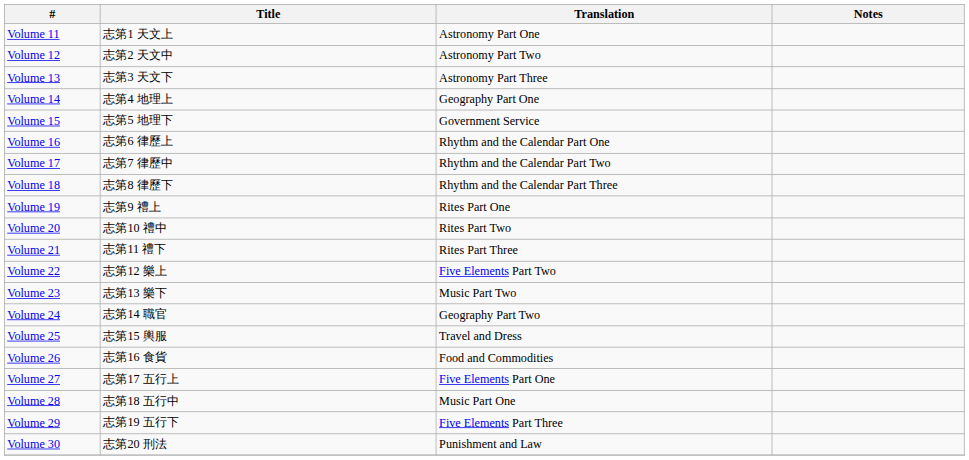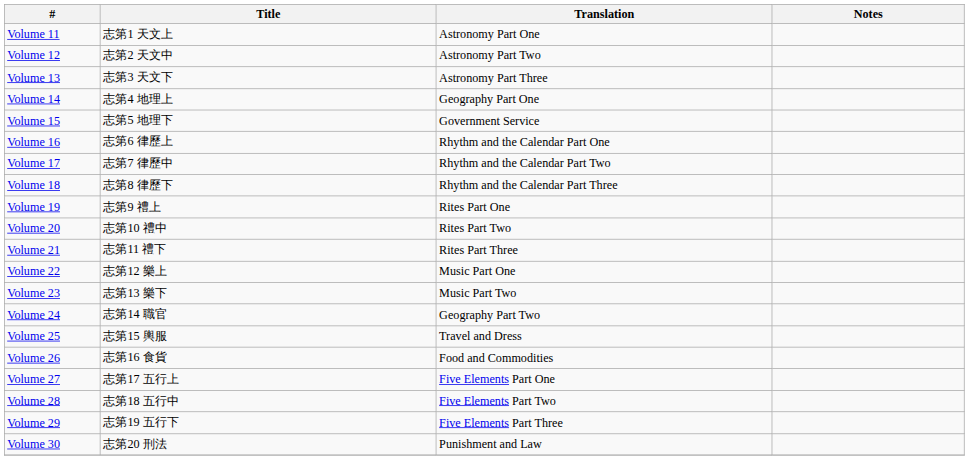 <table class=wikitable width=100%>
 <tr>
 <th width=10%>#</th>
 <th width=35%>Title</th>
 <th width=35%>Translation</th>
 <th width=20%>Notes</th>
 </tr>
 <tr>
 <td><a href='#'>Volume 11</a></td>
 <td>志第1 天文上</td>
 <td>Astronomy Part One</td>
 <td></td>
 </tr>
 <tr>
 <td><a href='#'>Volume 12</a></td>
 <td>志第2 天文中</td>
 <td>Astronomy Part Two</td>
 <td></td>
 </tr>
 <tr>
 <td><a href='#'>Volume 13</a></td>
 <td>志第3 天文下</td>
 <td>Astronomy Part Three</td>
 <td></td>
 </tr>
 <tr>
 <td><a href='#'>Volume 14</a></td>
 <td>志第4 地理上</td>
 <td>Geography Part One</td>
 <td></td>
 </tr>
 <tr>
 <td><a href='#'>Volume 15</a></td>
 <td>志第5 地理下</td>
 <td>Government Service</td>
 <td></td>
 </tr>
 <tr>
 <td><a href='#'>Volume 16</a></td>
 <td>志第6 律歷上</td>
 <td>Rhythm and the Calendar Part One</td>
 <td></td>
 </tr>
 <tr>
 <td><a href='#'>Volume 17</a></td>
 <td>志第7 律歷中</td>
 <td>Rhythm and the Calendar Part Two</td>
 <td></td>
 </tr>
 <tr>
 <td><a href='#'>Volume 18</a></td>
 <td>志第8 律歷下</td>
 <td>Rhythm and the Calendar Part Three</td>
 <td></td>
 </tr>
 <tr>
 <td><a href='#'>Volume 19</a></td>
 <td>志第9 禮上</td>
 <td>Rites Part One</td>
 <td></td>
 </tr>
 <tr>
 <td><a href='#'>Volume 20</a></td>
 <td>志第10 禮中</td>
 <td>Rites Part Two</td>
 <td></td>
 </tr>
 <tr>
 <td><a href='#'>Volume 21</a></td>
 <td>志第11 禮下</td>
 <td>Rites Part Three</td>
 <td></td>
 </tr>
 <tr>
 <td><a href='#'>Volume 22</a></td>
 <td>志第12 樂上</td>
-<td><a href='#'>Five Elements</a> Part Two</td>
+<td>Music Part One</td>
 <td></td>
 </tr>
 <tr>
 <td><a href='#'>Volume 23</a></td>
 <td>志第13 樂下</td>
 <td>Music Part Two</td>
 <td></td>
 </tr>
 <tr>
 <td><a href='#'>Volume 24</a></td>
 <td>志第14 職官</td>
 <td>Geography Part Two</td>
 <td></td>
 </tr>
 <tr>
 <td><a href='#'>Volume 25</a></td>
 <td>志第15 輿服</td>
 <td>Travel and Dress</td>
 <td></td>
 </tr>
 <tr>
 <td><a href='#'>Volume 26</a></td>
 <td>志第16 食貨</td>
 <td>Food and Commodities</td>
 <td></td>
 </tr>
 <tr>
 <td><a href='#'>Volume 27</a></td>
 <td>志第17 五行上</td>
 <td><a href='#'>Five Elements</a> Part One</td>
 <td></td>
 </tr>
 <tr>
 <td><a href='#'>Volume 28</a></td>
 <td>志第18 五行中</td>
-<td>Music Part One</td>
+<td><a href='#'>Five Elements</a> Part Two</td>
 <td></td>
 </tr>
 <tr>
 <td><a href='#'>Volume 29</a></td>
 <td>志第19 五行下</td>
 <td><a href='#'>Five Elements</a> Part Three</td>
 <td></td>
 </tr>
 <tr>
 <td><a href='#'>Volume 30</a></td>
 <td>志第20 刑法</td>
 <td>Punishment and Law</td>
 <td></td>
 </tr>
 <tr>
 </tr>
 </table>
